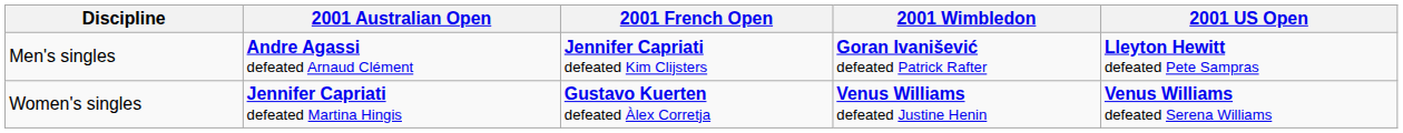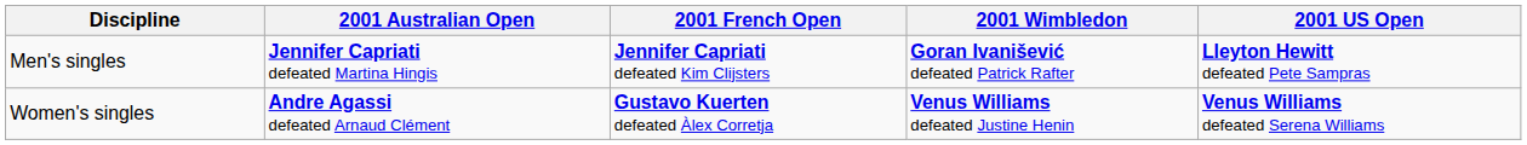 <table class="wikitable" width=100%>
 <tr>
 <th>Discipline</th>
 <th><a href='#'>2001 Australian Open</a></th>
 <th><a href='#'>2001 French Open</a></th>
 <th><a href='#'>2001 Wimbledon</a></th>
 <th><a href='#'>2001 US Open</a></th>
 </tr>
 <tr>
 <td>Men's singles</td>
-<td><strong><a href='#'>Andre Agassi</a></strong><br><small>defeated <a href='#'>Arnaud Clément</a></small></td>
+<td><strong><a href='#'>Jennifer Capriati</a></strong><br><small>defeated <a href='#'>Martina Hingis</a></small></td>
 <td><strong><a href='#'>Jennifer Capriati</a></strong><br><small>defeated <a href='#'>Kim Clijsters</a></small></td>
 <td><strong><a href='#'>Goran Ivanišević</a></strong><br><small>defeated <a href='#'>Patrick Rafter</a></small></td>
 <td><strong><a href='#'>Lleyton Hewitt</a></strong><br><small>defeated <a href='#'>Pete Sampras</a></small></td>
 </tr>
 <tr>
 <td>Women's singles</td>
-<td><strong><a href='#'>Jennifer Capriati</a></strong><br><small>defeated <a href='#'>Martina Hingis</a></small></td>
+<td><strong><a href='#'>Andre Agassi</a></strong><br><small>defeated <a href='#'>Arnaud Clément</a></small></td>
 <td><strong><a href='#'>Gustavo Kuerten</a></strong><br><small>defeated <a href='#'>Àlex Corretja</a></small></td>
 <td><strong><a href='#'>Venus Williams</a></strong><br><small>defeated <a href='#'>Justine Henin</a></small></td>
 <td><strong><a href='#'>Venus Williams</a></strong><br><small>defeated <a href='#'>Serena Williams</a></small></td>
 </tr>
 </table>
